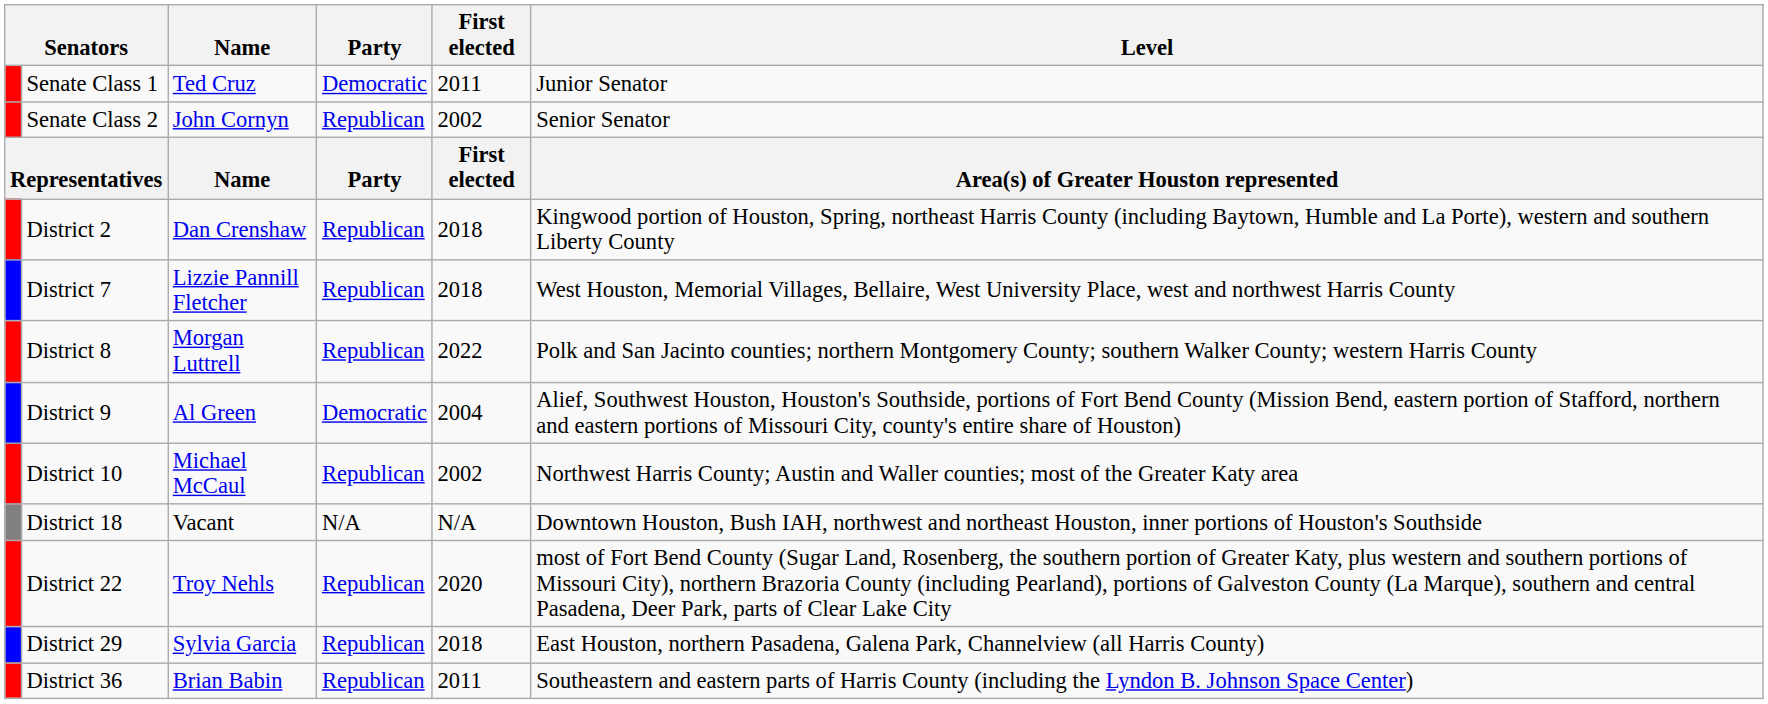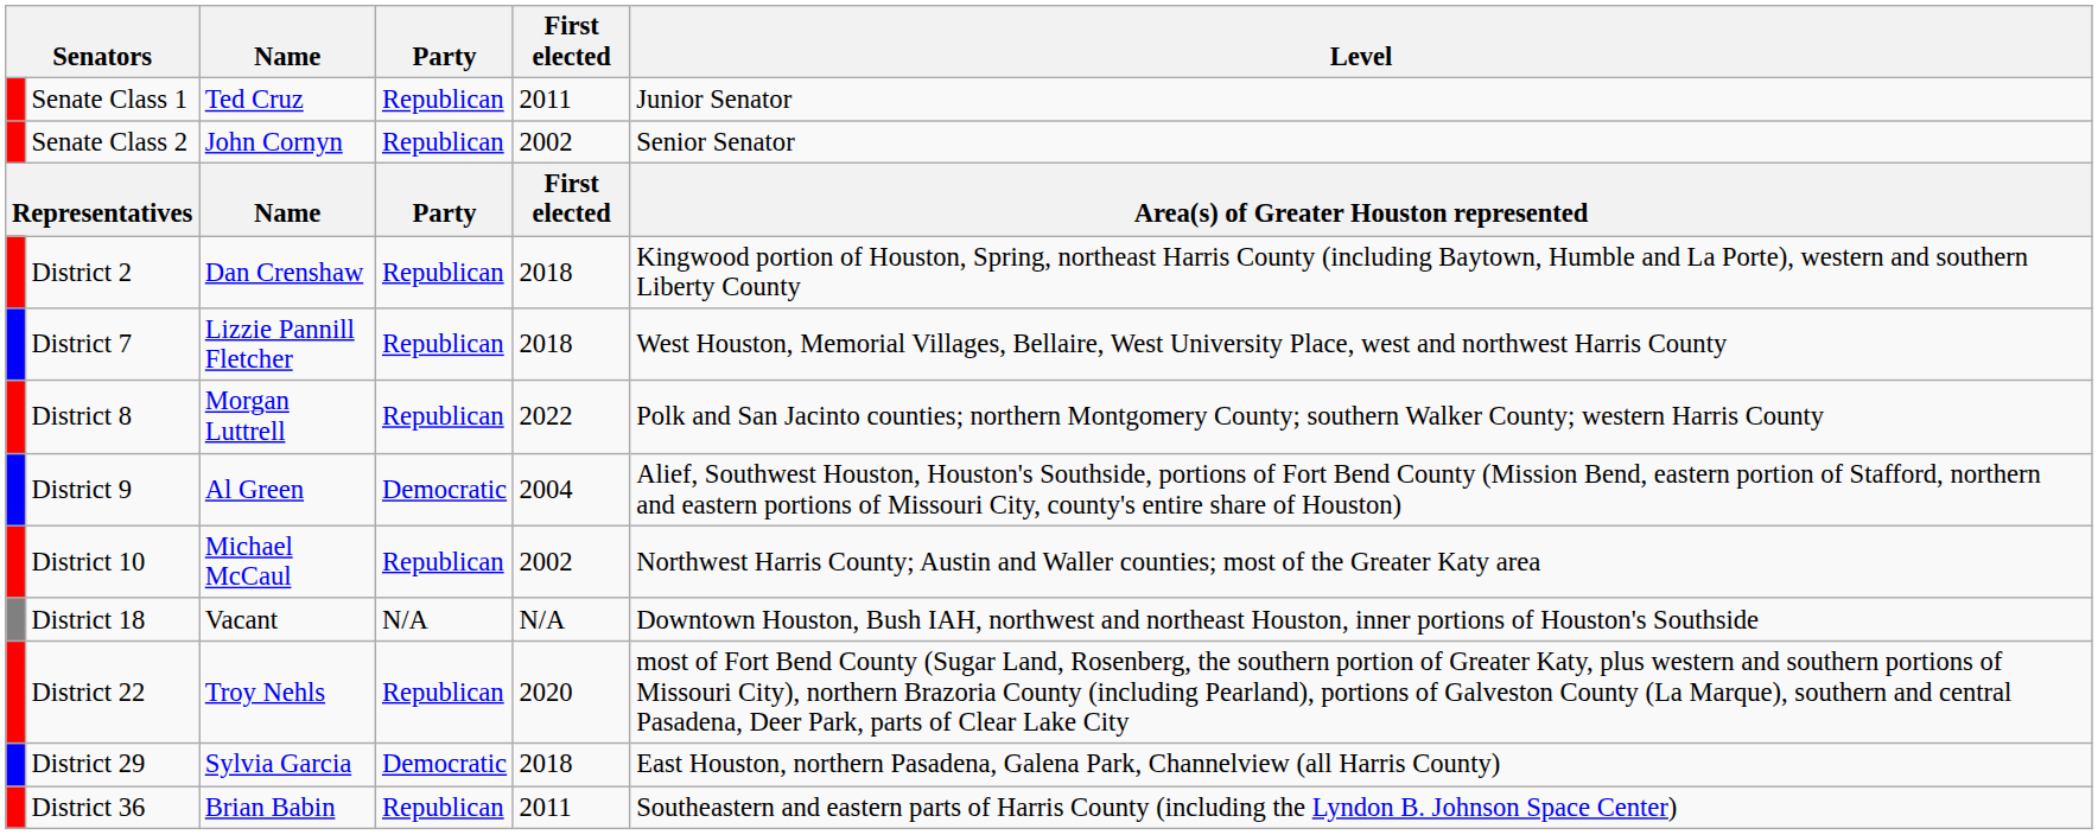 <table class="wikitable">
 <tr>
 <th colspan="2" style="text-align:center; vertical-align:bottom;"><strong>Senators</strong></th>
 <th style="text-align:center; vertical-align:bottom;"><strong>Name</strong></th>
 <th style="text-align:center; vertical-align:bottom;"><strong>Party</strong></th>
 <th style="text-align:center; vertical-align:bottom;"><strong>First elected</strong></th>
 <th style="text-align:center; vertical-align:bottom;"><strong>Level</strong></th>
 </tr>
 <tr>
 <td style="background:red;"> </td>
 <td>Senate Class 1</td>
 <td><a href='#'>Ted Cruz</a></td>
-<td><a href='#'>Democratic</a></td>
+<td><a href='#'>Republican</a></td>
 <td>2011</td>
 <td>Junior Senator</td>
 </tr>
 <tr>
 <td style="background:red;"> </td>
 <td>Senate Class 2</td>
 <td><a href='#'>John Cornyn</a></td>
 <td><a href='#'>Republican</a></td>
 <td>2002</td>
 <td>Senior Senator</td>
 </tr>
 <tr>
 <th colspan="2" style="text-align:center; vertical-align:bottom;"><strong>Representatives</strong></th>
 <th style="text-align:center; vertical-align:bottom;"><strong>Name</strong></th>
 <th style="text-align:center; vertical-align:bottom;"><strong>Party</strong></th>
 <th style="text-align:center; vertical-align:bottom;"><strong>First elected</strong></th>
 <th style="text-align:center; vertical-align:bottom;"><strong>Area(s) of Greater Houston represented</strong></th>
 </tr>
 <tr>
 <td style="background:red;"> </td>
 <td>District 2</td>
 <td><a href='#'>Dan Crenshaw</a></td>
 <td><a href='#'>Republican</a></td>
 <td>2018</td>
 <td>Kingwood portion of Houston, Spring, northeast Harris County (including Baytown, Humble and La Porte), western and southern Liberty County</td>
 </tr>
 <tr>
 <td style="background:blue;"> </td>
 <td>District 7</td>
 <td><a href='#'>Lizzie Pannill Fletcher</a></td>
 <td><a href='#'>Republican</a></td>
 <td>2018</td>
 <td>West Houston, Memorial Villages, Bellaire, West University Place, west and northwest Harris County</td>
 </tr>
 <tr>
 <td style="background:red;"> </td>
 <td>District 8</td>
 <td><a href='#'>Morgan Luttrell</a></td>
 <td><a href='#'>Republican</a></td>
 <td>2022</td>
 <td>Polk and San Jacinto counties; northern Montgomery County; southern Walker County; western Harris County</td>
 </tr>
 <tr>
 <td style="background:blue;"> </td>
 <td>District 9</td>
 <td><a href='#'>Al Green</a></td>
 <td><a href='#'>Democratic</a></td>
 <td>2004</td>
 <td>Alief, Southwest Houston, Houston's Southside, portions of Fort Bend County (Mission Bend, eastern portion of Stafford, northern and eastern portions of Missouri City, county's entire share of Houston)</td>
 </tr>
 <tr>
 <td style="background:red;"> </td>
 <td>District 10</td>
 <td><a href='#'>Michael McCaul</a></td>
 <td><a href='#'>Republican</a></td>
 <td>2002</td>
 <td>Northwest Harris County; Austin and Waller counties; most of the Greater Katy area</td>
 </tr>
 <tr>
 <td style="background:grey;"> </td>
 <td>District 18</td>
 <td>Vacant</td>
 <td>N/A</td>
 <td>N/A</td>
 <td>Downtown Houston, Bush IAH, northwest and northeast Houston, inner portions of Houston's Southside</td>
 </tr>
 <tr>
 <td style="background:red;"> </td>
 <td>District 22</td>
 <td><a href='#'>Troy Nehls</a></td>
 <td><a href='#'>Republican</a></td>
 <td>2020</td>
 <td>most of Fort Bend County (Sugar Land, Rosenberg, the southern portion of Greater Katy, plus western and southern portions of Missouri City), northern Brazoria County (including Pearland), portions of Galveston County (La Marque), southern and central Pasadena, Deer Park, parts of Clear Lake City</td>
 </tr>
 <tr>
 <td style="background:blue;"> </td>
 <td>District 29</td>
 <td><a href='#'>Sylvia Garcia</a></td>
-<td><a href='#'>Republican</a></td>
+<td><a href='#'>Democratic</a></td>
 <td>2018</td>
 <td>East Houston, northern Pasadena, Galena Park, Channelview (all Harris County)</td>
 </tr>
 <tr>
 <td style="background:red;"> </td>
 <td>District 36</td>
 <td><a href='#'>Brian Babin</a></td>
 <td><a href='#'>Republican</a></td>
 <td>2011</td>
 <td>Southeastern and eastern parts of Harris County (including the <a href='#'>Lyndon B. Johnson Space Center</a>)</td>
 </tr>
 </table>
